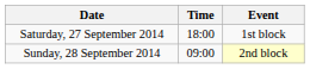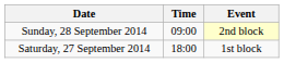 <table class = "wikitable" style="text-align:center;">
 <tr>
 <th width=220>Date</th>
 <th width=50>Time</th>
 <th width=100>Event</th>
 </tr>
 <tr>
+<td>Sunday, 28 September 2014</td>
+<td>09:00</td>
+<td bgcolor=ffffcc>2nd block</td>
+</tr>
+<tr>
 <td>Saturday, 27 September 2014</td>
 <td>18:00</td>
 <td>1st block</td>
 </tr>
-<tr>
-<td>Sunday, 28 September 2014</td>
-<td>09:00</td>
-<td bgcolor=ffffcc>2nd block</td>
-</tr>
 </table>
